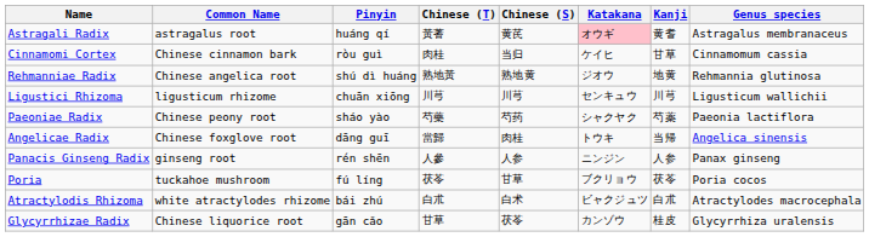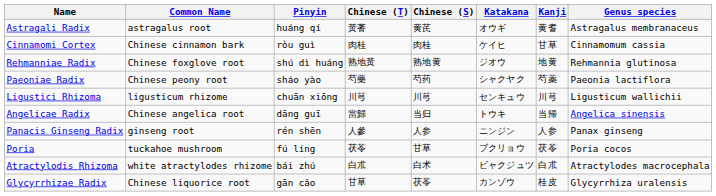 <table class="wikitable">
 <tr>
 <th>Name</th>
 <th><a href='#'>Common Name</a></th>
 <th><a href='#'>Pinyin</a></th>
 <th>Chinese (<a href='#'>T</a>)</th>
 <th>Chinese (<a href='#'>S</a>)</th>
 <th><a href='#'>Katakana</a></th>
 <th><a href='#'>Kanji</a></th>
 <th><a href='#'>Genus species</a></th>
 </tr>
 <tr>
 <td><a href='#'>Astragali Radix</a></td>
 <td>astragalus root</td>
 <td>huáng qí</td>
 <td>黃蓍</td>
 <td>黄芪</td>
-<td style="background: pink;">オウギ</td>
+<td>オウギ</td>
 <td>黄耆</td>
 <td>Astragalus membranaceus</td>
 </tr>
 <tr>
 <td><a href='#'>Cinnamomi Cortex</a></td>
 <td>Chinese cinnamon bark</td>
 <td>ròu guì</td>
 <td>肉桂</td>
-<td>当归</td>
+<td>肉桂</td>
 <td>ケイヒ</td>
 <td>甘草</td>
 <td>Cinnamomum cassia</td>
 </tr>
 <tr>
 <td><a href='#'>Rehmanniae Radix</a></td>
-<td>Chinese angelica root</td>
+<td>Chinese foxglove root</td>
 <td>shú dì huáng</td>
 <td>熟地黃</td>
 <td>熟地黄</td>
 <td>ジオウ</td>
 <td>地黄</td>
 <td>Rehmannia glutinosa</td>
+</tr>
+<tr>
+<td><a href='#'>Paeoniae Radix</a></td>
+<td>Chinese peony root</td>
+<td>sháo yào</td>
+<td>芍藥</td>
+<td>芍药</td>
+<td>シャクヤク</td>
+<td>芍薬</td>
+<td>Paeonia lactiflora</td>
 </tr>
 <tr>
 <td><a href='#'>Ligustici Rhizoma</a></td>
 <td>ligusticum rhizome</td>
 <td>chuān xiōng</td>
 <td>川芎</td>
 <td>川芎</td>
 <td>センキュウ</td>
 <td>川芎</td>
 <td>Ligusticum wallichii</td>
 </tr>
 <tr>
-<td><a href='#'>Paeoniae Radix</a></td>
-<td>Chinese peony root</td>
-<td>sháo yào</td>
-<td>芍藥</td>
-<td>芍药</td>
-<td>シャクヤク</td>
-<td>芍薬</td>
-<td>Paeonia lactiflora</td>
-</tr>
-<tr>
 <td><a href='#'>Angelicae Radix</a></td>
-<td>Chinese foxglove root</td>
+<td>Chinese angelica root</td>
 <td>dāng guī</td>
 <td>當歸</td>
-<td>肉桂</td>
+<td>当归</td>
 <td>トウキ</td>
 <td>当帰</td>
 <td><a href='#'>Angelica sinensis</a></td>
 </tr>
 <tr>
 <td><a href='#'>Panacis Ginseng Radix</a></td>
 <td>ginseng root</td>
 <td>rén shēn</td>
 <td>人參</td>
 <td>人参</td>
 <td>ニンジン</td>
 <td>人参</td>
 <td>Panax ginseng</td>
 </tr>
 <tr>
 <td><a href='#'>Poria</a></td>
 <td>tuckahoe mushroom</td>
 <td>fú líng</td>
 <td>茯苓</td>
 <td>甘草</td>
 <td>ブクリョウ</td>
 <td>茯苓</td>
 <td>Poria cocos</td>
 </tr>
 <tr>
 <td><a href='#'>Atractylodis Rhizoma</a></td>
 <td>white atractylodes rhizome</td>
 <td>bái zhú</td>
 <td>白朮</td>
 <td>白术</td>
 <td>ビャクジュツ</td>
 <td>白朮</td>
 <td>Atractylodes macrocephala</td>
 </tr>
 <tr>
 <td><a href='#'>Glycyrrhizae Radix</a></td>
 <td>Chinese liquorice root</td>
 <td>gān cǎo</td>
 <td>甘草</td>
 <td>茯苓</td>
 <td>カンゾウ</td>
 <td>桂皮</td>
 <td>Glycyrrhiza uralensis</td>
 </tr>
 </table>
